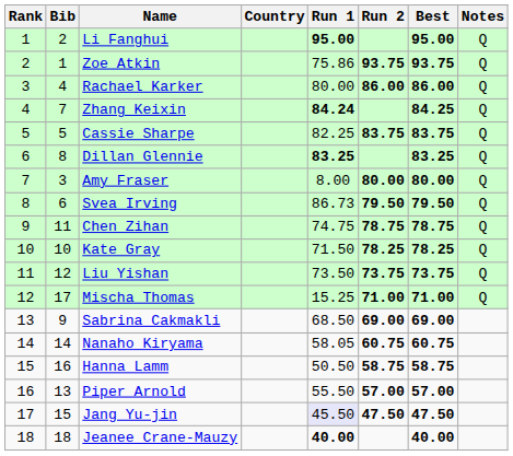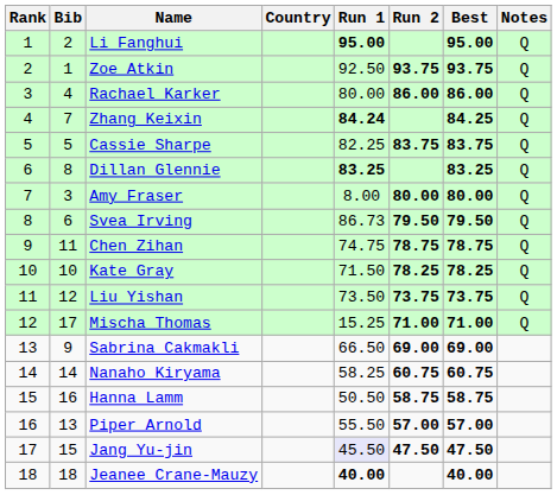 <table class="wikitable sortable" style="text-align:center">
 <tr>
 <th>Rank</th>
 <th>Bib</th>
 <th>Name</th>
 <th>Country</th>
 <th>Run 1</th>
 <th>Run 2</th>
 <th>Best</th>
 <th>Notes</th>
 </tr>
 <tr bgcolor=ccffcc>
 <td>1</td>
 <td>2</td>
 <td align=left><a href='#'>Li Fanghui</a></td>
 <td align=left></td>
 <td><strong>95.00</strong></td>
 <td></td>
 <td><strong>95.00</strong></td>
 <td>Q</td>
 </tr>
 <tr bgcolor=ccffcc>
 <td>2</td>
 <td>1</td>
 <td align=left><a href='#'>Zoe Atkin</a></td>
 <td align=left></td>
-<td>75.86</td>
+<td>92.50</td>
 <td><strong>93.75</strong></td>
 <td><strong>93.75</strong></td>
 <td>Q</td>
 </tr>
 <tr bgcolor=ccffcc>
 <td>3</td>
 <td>4</td>
 <td align=left><a href='#'>Rachael Karker</a></td>
 <td align=left></td>
 <td>80.00</td>
 <td><strong>86.00</strong></td>
 <td><strong>86.00</strong></td>
 <td>Q</td>
 </tr>
 <tr bgcolor=ccffcc>
 <td>4</td>
 <td>7</td>
 <td align=left><a href='#'>Zhang Keixin</a></td>
 <td align=left></td>
 <td><strong>84.24</strong></td>
 <td></td>
 <td><strong>84.25</strong></td>
 <td>Q</td>
 </tr>
 <tr bgcolor=ccffcc>
 <td>5</td>
 <td>5</td>
 <td align=left><a href='#'>Cassie Sharpe</a></td>
 <td align=left></td>
 <td>82.25</td>
 <td><strong>83.75</strong></td>
 <td><strong>83.75</strong></td>
 <td>Q</td>
 </tr>
 <tr bgcolor=ccffcc>
 <td>6</td>
 <td>8</td>
 <td align=left><a href='#'>Dillan Glennie</a></td>
 <td align=left></td>
 <td><strong>83.25</strong></td>
 <td></td>
 <td><strong>83.25</strong></td>
 <td>Q</td>
 </tr>
 <tr bgcolor=ccffcc>
 <td>7</td>
 <td>3</td>
 <td align=left><a href='#'>Amy Fraser</a></td>
 <td align=left></td>
 <td>8.00</td>
 <td><strong>80.00</strong></td>
 <td><strong>80.00</strong></td>
 <td>Q</td>
 </tr>
 <tr bgcolor=ccffcc>
 <td>8</td>
 <td>6</td>
 <td align=left><a href='#'>Svea Irving</a></td>
 <td align=left></td>
 <td>86.73</td>
 <td><strong>79.50</strong></td>
 <td><strong>79.50</strong></td>
 <td>Q</td>
 </tr>
 <tr bgcolor=ccffcc>
 <td>9</td>
 <td>11</td>
 <td align=left><a href='#'>Chen Zihan</a></td>
 <td align=left></td>
 <td>74.75</td>
 <td><strong>78.75</strong></td>
 <td><strong>78.75</strong></td>
 <td>Q</td>
 </tr>
 <tr bgcolor=ccffcc>
 <td>10</td>
 <td>10</td>
 <td align=left><a href='#'>Kate Gray</a></td>
 <td align=left></td>
 <td>71.50</td>
 <td><strong>78.25</strong></td>
 <td><strong>78.25</strong></td>
 <td>Q</td>
 </tr>
 <tr bgcolor=ccffcc>
 <td>11</td>
 <td>12</td>
 <td align=left><a href='#'>Liu Yishan</a></td>
 <td align=left></td>
 <td>73.50</td>
 <td><strong>73.75</strong></td>
 <td><strong>73.75</strong></td>
 <td>Q</td>
 </tr>
 <tr bgcolor=ccffcc>
 <td>12</td>
 <td>17</td>
 <td align=left><a href='#'>Mischa Thomas</a></td>
 <td align=left></td>
 <td>15.25</td>
 <td><strong>71.00</strong></td>
 <td><strong>71.00</strong></td>
 <td>Q</td>
 </tr>
 <tr>
 <td>13</td>
 <td>9</td>
 <td align=left><a href='#'>Sabrina Cakmakli</a></td>
 <td align=left></td>
-<td>68.50</td>
+<td>66.50</td>
 <td><strong>69.00</strong></td>
 <td><strong>69.00</strong></td>
 <td></td>
 </tr>
 <tr>
 <td>14</td>
 <td>14</td>
 <td align=left><a href='#'>Nanaho Kiryama</a></td>
 <td align=left></td>
-<td>58.05</td>
+<td>58.25</td>
 <td><strong>60.75</strong></td>
 <td><strong>60.75</strong></td>
 <td></td>
 </tr>
 <tr>
 <td>15</td>
 <td>16</td>
 <td align=left><a href='#'>Hanna Lamm</a></td>
 <td align=left></td>
 <td>50.50</td>
 <td><strong>58.75</strong></td>
 <td><strong>58.75</strong></td>
 <td></td>
 </tr>
 <tr>
 <td>16</td>
 <td>13</td>
 <td align=left><a href='#'>Piper Arnold</a></td>
 <td align=left></td>
 <td>55.50</td>
 <td><strong>57.00</strong></td>
 <td><strong>57.00</strong></td>
 <td></td>
 </tr>
 <tr>
 <td>17</td>
 <td>15</td>
 <td align=left><a href='#'>Jang Yu-jin</a></td>
 <td align=left></td>
 <td style="background: lavender;">45.50</td>
 <td><strong>47.50</strong></td>
 <td><strong>47.50</strong></td>
 <td></td>
 </tr>
 <tr>
 <td>18</td>
 <td>18</td>
 <td align=left><a href='#'>Jeanee Crane-Mauzy</a></td>
 <td align=left></td>
 <td><strong>40.00</strong></td>
 <td></td>
 <td><strong>40.00</strong></td>
 <td></td>
 </tr>
 </table>
